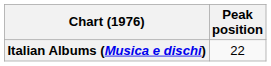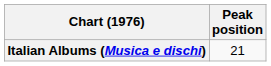 <table class="wikitable plainrowheaders" style="text-align:center">
 <tr>
 <th scope="col">Chart (1976)</th>
 <th scope="col">Peak<br>position</th>
 </tr>
 <tr>
 <th scope="row">Italian Albums (<em><a href='#'>Musica e dischi</a></em>)</th>
-<td>22</td>
+<td>21</td>
 </tr>
 </table>
